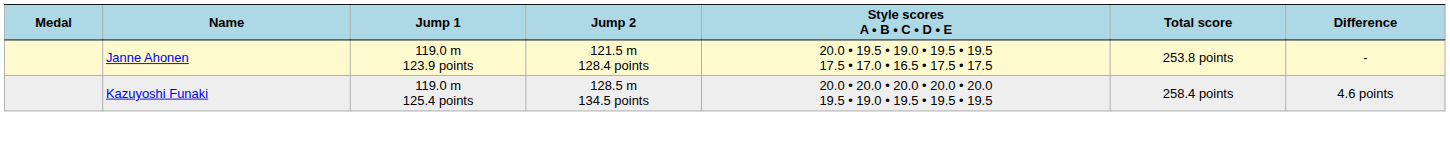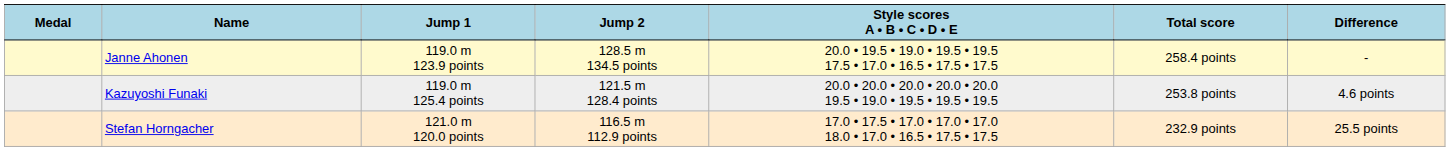 <table width="100%" border="2" cellpadding="3" cellspacing="2" style="margin: 1em 1em 1em 0; background: #f9f9f9; border: 1px #aaa solid; border-collapse: collapse; font-size: 89%; text-align: center">
 <tr bgcolor="lightblue" style="border-bottom:1px solid black; border-top:1px solid black;">
 <th>Medal</th>
 <th>Name</th>
 <th>Jump 1</th>
 <th>Jump 2</th>
 <th>Style scores<br>A • B • C • D • E</th>
 <th>Total score</th>
 <th>Difference</th>
 </tr>
 <tr bgcolor="FFFACD">
 <td></td>
 <td align="left"> <a href='#'>Janne Ahonen</a></td>
 <td>119.0 m<br>123.9 points</td>
-<td>121.5 m<br>128.4 points</td>
+<td>128.5 m<br>134.5 points</td>
 <td>20.0 • 19.5 • 19.0 • 19.5 • 19.5<br>17.5 • 17.0 • 16.5 • 17.5 • 17.5</td>
-<td>253.8 points</td>
+<td>258.4 points</td>
 <td>-</td>
 </tr>
 <tr bgcolor="eeeeee">
 <td></td>
 <td align="left"> <a href='#'>Kazuyoshi Funaki</a></td>
 <td>119.0 m<br>125.4 points</td>
-<td>128.5 m<br>134.5 points</td>
+<td>121.5 m<br>128.4 points</td>
 <td>20.0 • 20.0 • 20.0 • 20.0 • 20.0<br>19.5 • 19.0 • 19.5 • 19.5 • 19.5</td>
-<td>258.4 points</td>
+<td>253.8 points</td>
 <td>4.6 points</td>
 </tr>
+<tr bgcolor="ffebcd">
+<td></td>
+<td align="left"> <a href='#'>Stefan Horngacher</a></td>
+<td>121.0 m<br>120.0 points</td>
+<td>116.5 m<br>112.9 points</td>
+<td>17.0 • 17.5 • 17.0 • 17.0 • 17.0<br>18.0 • 17.0 • 16.5 • 17.5 • 17.5</td>
+<td>232.9 points</td>
+<td>25.5 points</td>
+</tr>
 </table>
